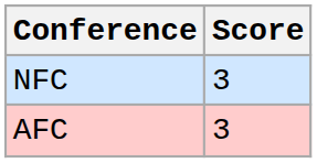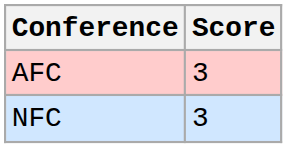 <table class="wikitable">
 <tr>
 <th>Conference</th>
 <th>Score</th>
 </tr>
 <tr>
+<td style="background:#FFCCCC">AFC</td>
+<td style="background:#FFCCCC">3</td>
+</tr>
+<tr>
 <td style="background:#D0E7FF">NFC</td>
 <td style="background:#D0E7FF">3</td>
 </tr>
-<tr>
-<td style="background:#FFCCCC">AFC</td>
-<td style="background:#FFCCCC">3</td>
-</tr>
 </table>
